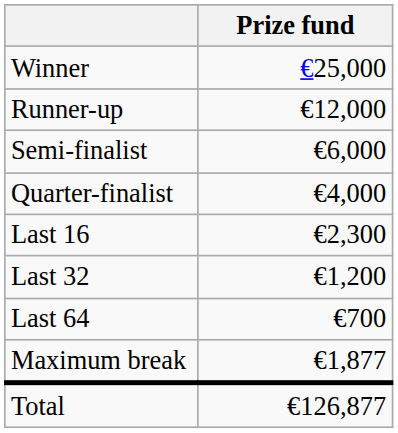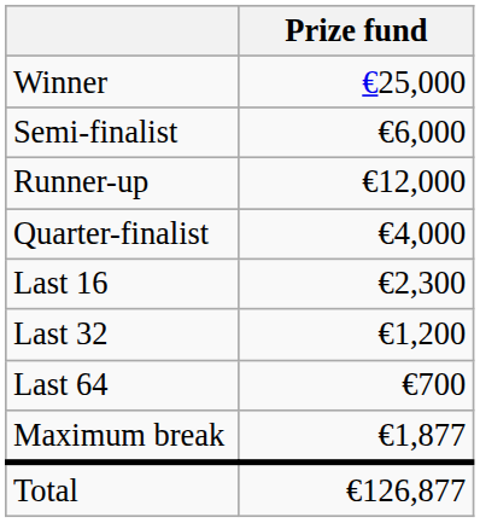 <table class="wikitable">
 <tr>
 <th width=110px></th>
 <th width=110px align="right">Prize fund</th>
 </tr>
 <tr>
 <td>Winner</td>
 <td align="right"><a href='#'>€</a>25,000</td>
 </tr>
 <tr>
+<td>Semi-finalist</td>
+<td align="right">€6,000</td>
+</tr>
+<tr>
 <td>Runner-up</td>
 <td align="right">€12,000</td>
-</tr>
-<tr>
-<td>Semi-finalist</td>
-<td align="right">€6,000</td>
 </tr>
 <tr>
 <td>Quarter-finalist</td>
 <td align="right">€4,000</td>
 </tr>
 <tr>
 <td>Last 16</td>
 <td align="right">€2,300</td>
 </tr>
 <tr>
 <td>Last 32</td>
 <td align="right">€1,200</td>
 </tr>
 <tr>
 <td>Last 64</td>
 <td align="right">€700</td>
 </tr>
 <tr>
 <td>Maximum break</td>
 <td align="right">€1,877</td>
 </tr>
 <tr style="border-top:medium solid">
 <td>Total</td>
 <td align="right">€126,877</td>
 </tr>
 </table>
